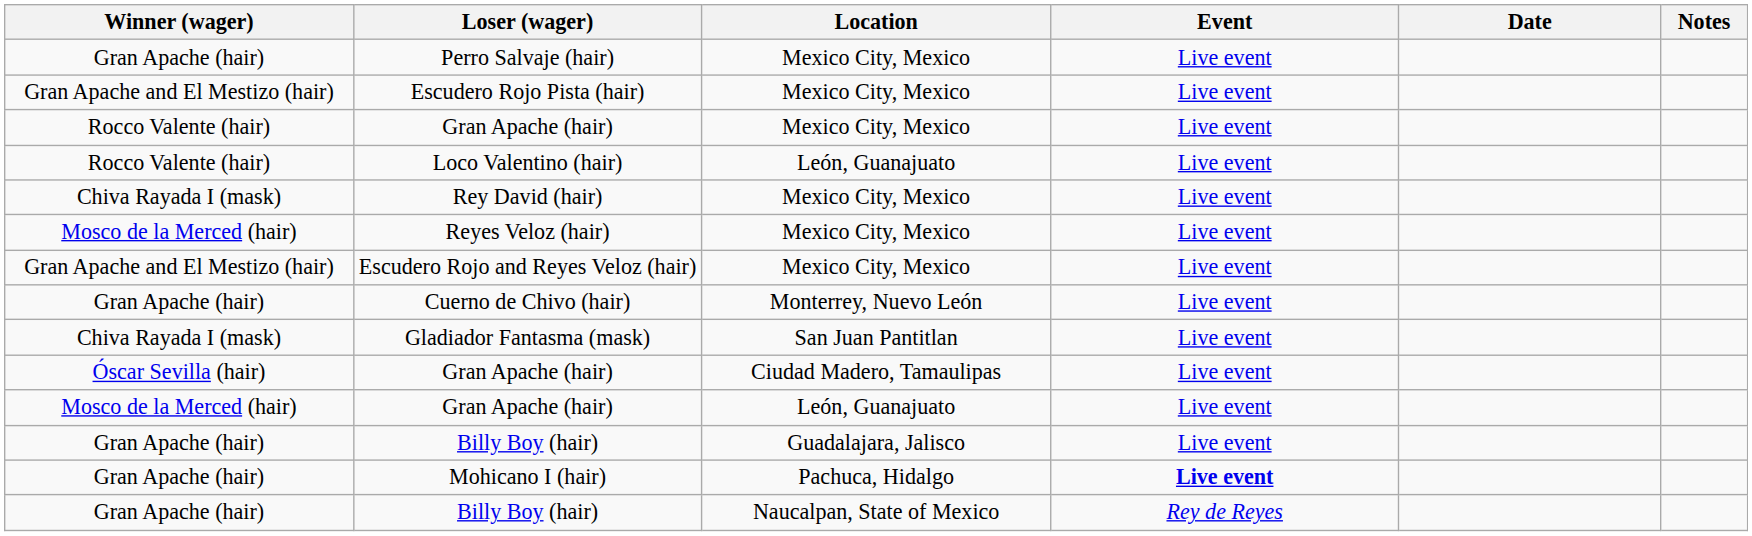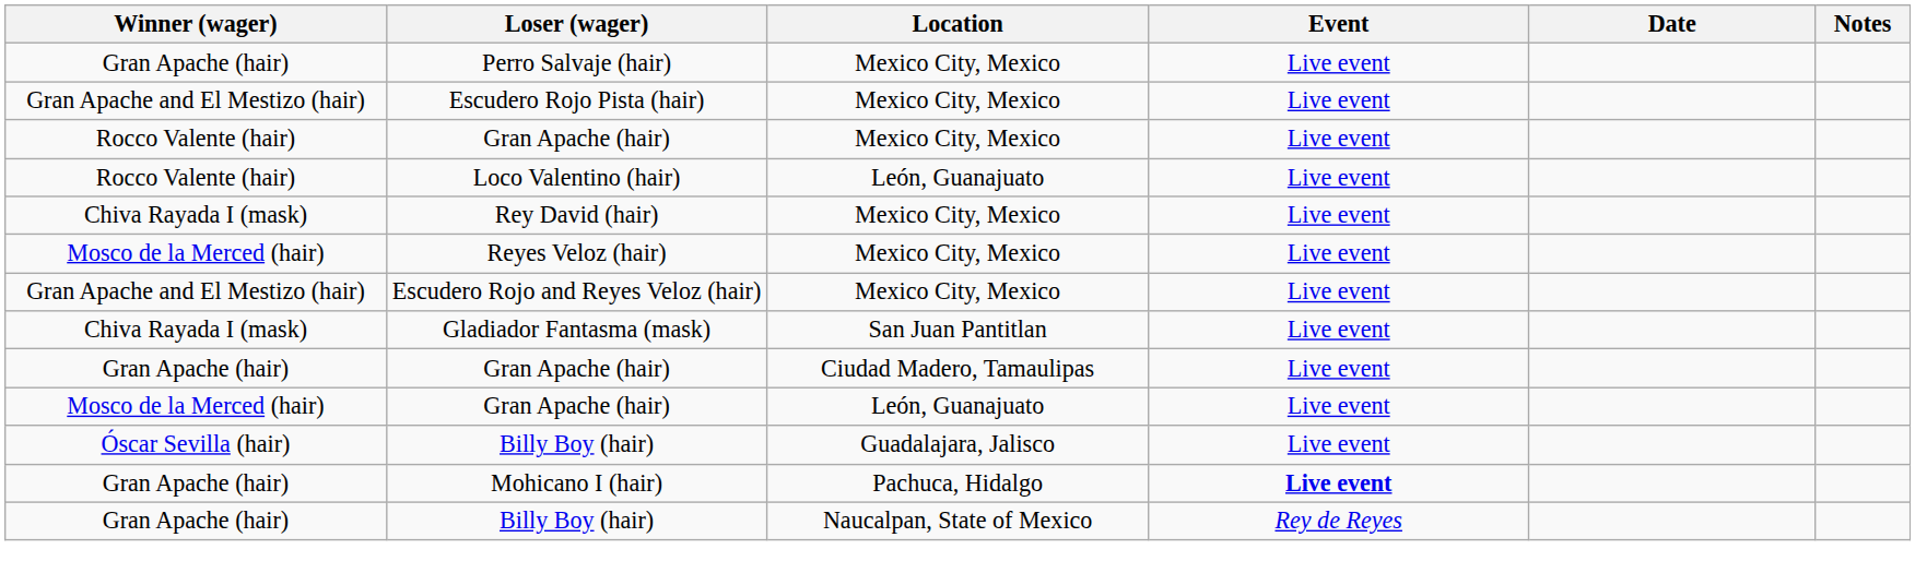 <table class="wikitable sortable" width=100%  style="text-align: center">
 <tr>
 <th width=20% scope="col">Winner (wager)</th>
 <th width=20% scope="col">Loser (wager)</th>
 <th width=20% scope="col">Location</th>
 <th width=20% scope="col">Event</th>
 <th width=15% scope="col">Date</th>
 <th class="unsortable" width=5% scope="col">Notes</th>
 </tr>
 <tr>
 <td>Gran Apache (hair)</td>
 <td>Perro Salvaje (hair)</td>
 <td>Mexico City, Mexico</td>
 <td><a href='#'>Live event</a></td>
 <td></td>
 <td></td>
 </tr>
 <tr>
 <td>Gran Apache and El Mestizo (hair)</td>
 <td>Escudero Rojo Pista (hair)</td>
 <td>Mexico City, Mexico</td>
 <td><a href='#'>Live event</a></td>
 <td></td>
 <td></td>
 </tr>
 <tr>
 <td>Rocco Valente (hair)</td>
 <td>Gran Apache (hair)</td>
 <td>Mexico City, Mexico</td>
 <td><a href='#'>Live event</a></td>
 <td></td>
 <td></td>
 </tr>
 <tr>
 <td>Rocco Valente (hair)</td>
 <td>Loco Valentino (hair)</td>
 <td>León, Guanajuato</td>
 <td><a href='#'>Live event</a></td>
 <td></td>
 <td></td>
 </tr>
 <tr>
 <td>Chiva Rayada I (mask)</td>
 <td>Rey David (hair)</td>
 <td>Mexico City, Mexico</td>
 <td><a href='#'>Live event</a></td>
 <td></td>
 <td></td>
 </tr>
 <tr>
 <td><a href='#'>Mosco de la Merced</a> (hair)</td>
 <td>Reyes Veloz (hair)</td>
 <td>Mexico City, Mexico</td>
 <td><a href='#'>Live event</a></td>
 <td></td>
 <td></td>
 </tr>
 <tr>
 <td>Gran Apache and El Mestizo (hair)</td>
 <td>Escudero Rojo and Reyes Veloz (hair)</td>
 <td>Mexico City, Mexico</td>
 <td><a href='#'>Live event</a></td>
 <td></td>
 <td></td>
 </tr>
 <tr>
-<td>Gran Apache (hair)</td>
-<td>Cuerno de Chivo (hair)</td>
-<td>Monterrey, Nuevo León</td>
-<td><a href='#'>Live event</a></td>
-<td></td>
-<td></td>
-</tr>
-<tr>
 <td>Chiva Rayada I (mask)</td>
 <td>Gladiador Fantasma (mask)</td>
 <td>San Juan Pantitlan</td>
 <td><a href='#'>Live event</a></td>
 <td></td>
 <td></td>
 </tr>
 <tr>
-<td><a href='#'>Óscar Sevilla</a> (hair)</td>
+<td>Gran Apache (hair)</td>
 <td>Gran Apache (hair)</td>
 <td>Ciudad Madero, Tamaulipas</td>
 <td><a href='#'>Live event</a></td>
 <td></td>
 <td></td>
 </tr>
 <tr>
 <td><a href='#'>Mosco de la Merced</a> (hair)</td>
 <td>Gran Apache (hair)</td>
 <td>León, Guanajuato</td>
 <td><a href='#'>Live event</a></td>
 <td></td>
 <td></td>
 </tr>
 <tr>
-<td>Gran Apache (hair)</td>
+<td><a href='#'>Óscar Sevilla</a> (hair)</td>
 <td><a href='#'>Billy Boy</a> (hair)</td>
 <td>Guadalajara, Jalisco</td>
 <td><a href='#'>Live event</a></td>
 <td></td>
 <td></td>
 </tr>
 <tr>
 <td>Gran Apache (hair)</td>
 <td>Mohicano I (hair)</td>
 <td>Pachuca, Hidalgo</td>
 <td><strong><a href='#'>Live event</a></strong></td>
 <td></td>
 <td></td>
 </tr>
 <tr>
 <td>Gran Apache (hair)</td>
 <td><a href='#'>Billy Boy</a> (hair)</td>
 <td>Naucalpan, State of Mexico</td>
 <td><em><a href='#'>Rey de Reyes</a></em></td>
 <td></td>
 <td></td>
 </tr>
 </table>
